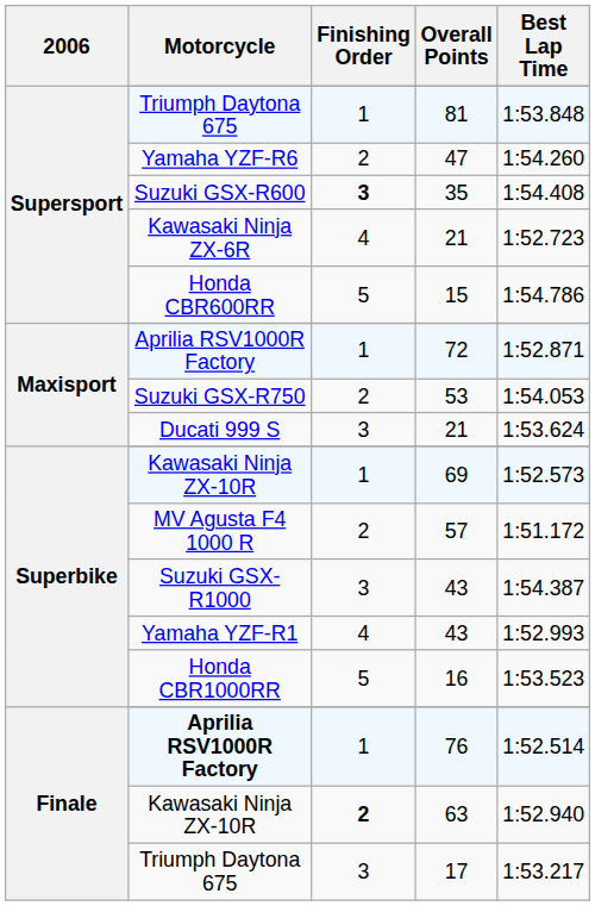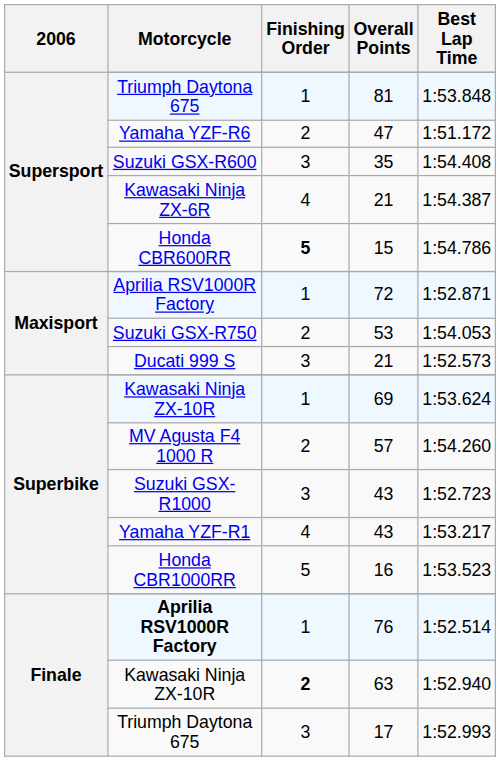 <table class="wikitable" style="width:400px; text-align:center; font-size: 90%;">
 <tr>
 <th>2006</th>
 <th width="150">Motorcycle</th>
 <th width="50">Finishing Order</th>
 <th width="50">Overall Points</th>
 <th width="50">Best Lap Time</th>
 </tr>
 <tr>
 <th rowspan=6>Supersport</th>
 </tr>
 <tr bgcolor="aliceblue">
 <td><a href='#'>Triumph Daytona 675</a></td>
 <td>1</td>
 <td>81</td>
 <td>1:53.848</td>
 </tr>
 <tr>
 <td><a href='#'>Yamaha YZF-R6</a></td>
 <td>2</td>
 <td>47</td>
-<td>1:54.260</td>
+<td>1:51.172</td>
 </tr>
 <tr>
 <td><a href='#'>Suzuki GSX-R600</a></td>
-<td><strong>3</strong></td>
+<td>3</td>
 <td>35</td>
 <td>1:54.408</td>
 </tr>
 <tr>
 <td><a href='#'>Kawasaki Ninja ZX-6R</a></td>
 <td>4</td>
 <td>21</td>
-<td>1:52.723</td>
+<td>1:54.387</td>
 </tr>
 <tr>
 <td><a href='#'>Honda CBR600RR</a></td>
-<td>5</td>
+<td><strong>5</strong></td>
 <td>15</td>
 <td>1:54.786</td>
 </tr>
 <tr>
 <th rowspan=4>Maxisport</th>
 </tr>
 <tr bgcolor="aliceblue">
 <td><a href='#'>Aprilia RSV1000R Factory</a></td>
 <td>1</td>
 <td>72</td>
 <td>1:52.871</td>
 </tr>
 <tr>
 <td><a href='#'>Suzuki GSX-R750</a></td>
 <td>2</td>
 <td>53</td>
 <td>1:54.053</td>
 </tr>
 <tr>
 <td><a href='#'>Ducati 999 S</a></td>
 <td>3</td>
 <td>21</td>
-<td>1:53.624</td>
+<td>1:52.573</td>
 </tr>
 <tr>
 <th rowspan=6 colspan="1">Superbike</th>
 </tr>
 <tr bgcolor="aliceblue">
 <td><a href='#'>Kawasaki Ninja ZX-10R</a></td>
 <td>1</td>
 <td>69</td>
-<td>1:52.573</td>
+<td>1:53.624</td>
 </tr>
 <tr>
 <td><a href='#'>MV Agusta F4 1000 R</a></td>
 <td>2</td>
 <td>57</td>
-<td>1:51.172</td>
+<td>1:54.260</td>
 </tr>
 <tr>
 <td><a href='#'>Suzuki GSX-R1000</a></td>
 <td>3</td>
 <td>43</td>
-<td>1:54.387</td>
+<td>1:52.723</td>
 </tr>
 <tr>
 <td><a href='#'>Yamaha YZF-R1</a></td>
 <td>4</td>
 <td>43</td>
-<td>1:52.993</td>
+<td>1:53.217</td>
 </tr>
 <tr>
 <td><a href='#'>Honda CBR1000RR</a></td>
 <td>5</td>
 <td>16</td>
 <td>1:53.523</td>
 </tr>
 <tr>
 <th rowspan=4>Finale</th>
 </tr>
 <tr bgcolor="aliceblue">
 <td><strong>Aprilia RSV1000R Factory</strong></td>
 <td>1</td>
 <td>76</td>
 <td>1:52.514</td>
 </tr>
 <tr>
 <td>Kawasaki Ninja ZX-10R</td>
 <td><strong>2</strong></td>
 <td>63</td>
 <td>1:52.940</td>
 </tr>
 <tr>
 <td>Triumph Daytona 675</td>
 <td>3</td>
 <td>17</td>
-<td>1:53.217</td>
+<td>1:52.993</td>
 </tr>
 </table>
